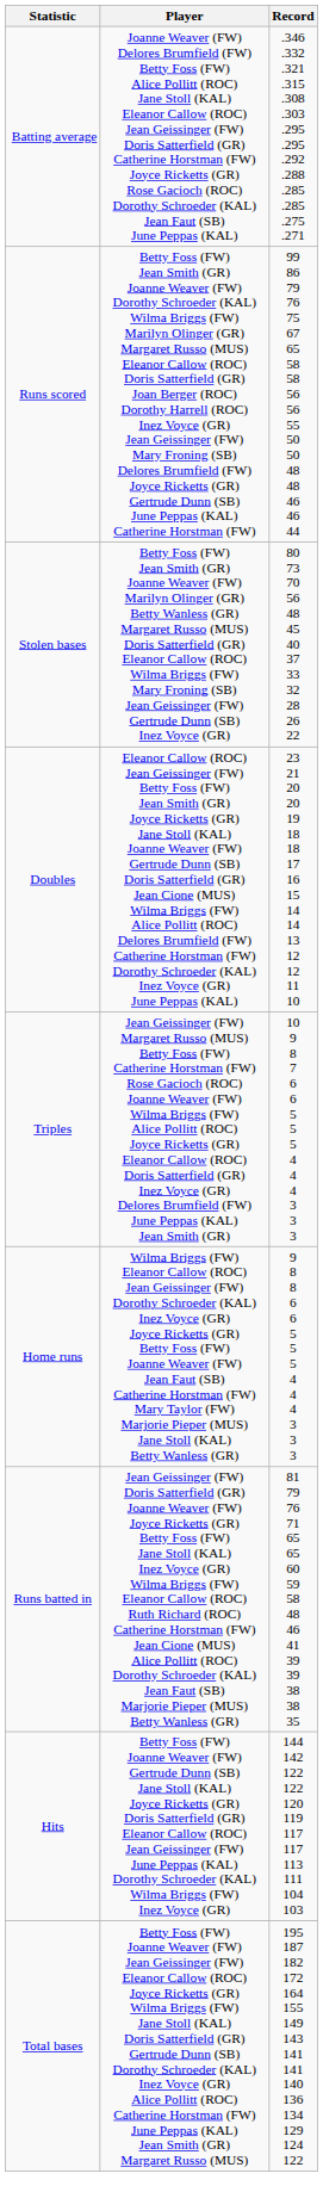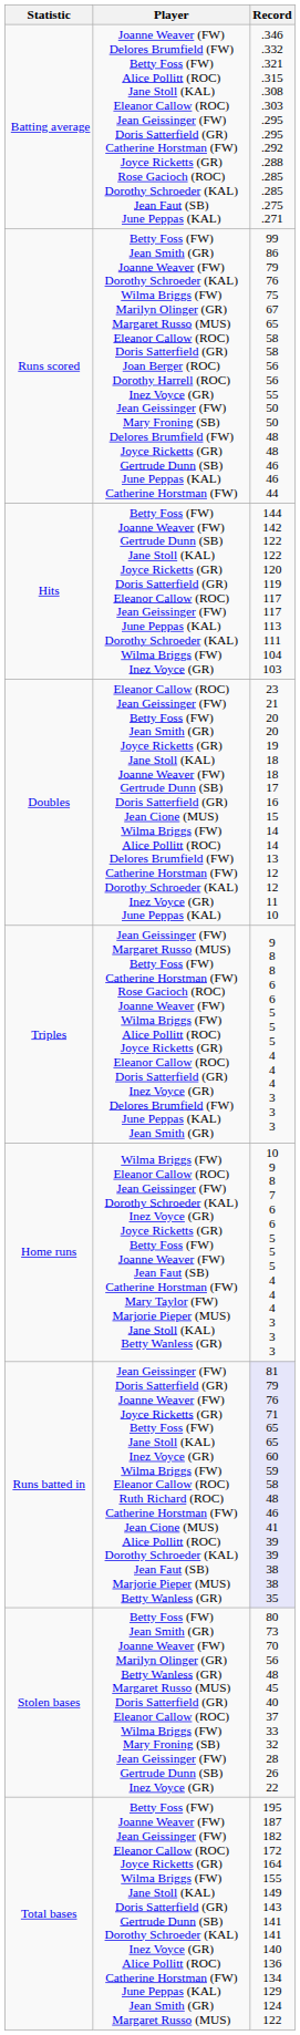 <table class="wikitable">
 <tr>
 <th>Statistic</th>
 <th>Player</th>
 <th>Record</th>
 </tr>
 <tr align=center>
 <td> <a href='#'>Batting average</a></td>
 <td><a href='#'>Joanne Weaver</a> (FW)<br><a href='#'>Delores Brumfield</a> (FW)<br><a href='#'>Betty Foss</a> (FW)<br><a href='#'>Alice Pollitt</a> (ROC)<br><a href='#'>Jane Stoll</a> (KAL)<br><a href='#'>Eleanor Callow</a> (ROC)<br><a href='#'>Jean Geissinger</a> (FW)<br><a href='#'>Doris Satterfield</a> (GR)<br>   <a href='#'>Catherine Horstman</a> (FW)   <br><a href='#'>Joyce Ricketts</a> (GR)<br><a href='#'>Rose Gacioch</a> (ROC)<br><a href='#'>Dorothy Schroeder</a> (KAL)<br><a href='#'>Jean Faut</a> (SB)<br><a href='#'>June Peppas</a> (KAL)</td>
 <td>.346 <br> .332 <br> .321 <br> .315 <br> .308 <br> .303 <br> .295 <br> .295 <br> .292 <br> .288 <br> .285 <br> .285 <br> .275 <br> .271</td>
 </tr>
 <tr align=center>
 <td><a href='#'>Runs scored</a></td>
 <td><a href='#'>Betty Foss</a> (FW)<br><a href='#'>Jean Smith</a> (GR)<br><a href='#'>Joanne Weaver</a> (FW)<br><a href='#'>Dorothy Schroeder</a> (KAL)<br><a href='#'>Wilma Briggs</a> (FW)<br><a href='#'>Marilyn Olinger</a> (GR)<br><a href='#'>Margaret Russo</a> (MUS)<br><a href='#'>Eleanor Callow</a> (ROC)<br><a href='#'>Doris Satterfield</a> (GR)<br><a href='#'>Joan Berger</a> (ROC)<br><a href='#'>Dorothy Harrell</a> (ROC)<br><a href='#'>Inez Voyce</a> (GR)<br><a href='#'>Jean Geissinger</a> (FW)<br><a href='#'>Mary Froning</a> (SB)<br><a href='#'>Delores Brumfield</a> (FW)<br><a href='#'>Joyce Ricketts</a> (GR)<br><a href='#'>Gertrude Dunn</a> (SB)<br><a href='#'>June Peppas</a> (KAL)<br><a href='#'>Catherine Horstman</a> (FW)</td>
 <td>99 <br> 86 <br> 79 <br> 76 <br> 75 <br> 67 <br> 65 <br> 58 <br> 58 <br> 56 <br> 56 <br> 55 <br> 50 <br> 50 <br> 48 <br> 48 <br> 46 <br> 46 <br> 44</td>
 </tr>
 <tr align=center>
-<td><a href='#'>Stolen bases</a></td>
-<td><a href='#'>Betty Foss</a> (FW)<br><a href='#'>Jean Smith</a> (GR)<br><a href='#'>Joanne Weaver</a> (FW)<br><a href='#'>Marilyn Olinger</a> (GR)<br><a href='#'>Betty Wanless</a> (GR)<br><a href='#'>Margaret Russo</a> (MUS)<br><a href='#'>Doris Satterfield</a> (GR)<br><a href='#'>Eleanor Callow</a> (ROC)<br><a href='#'>Wilma Briggs</a> (FW)<br><a href='#'>Mary Froning</a> (SB)<br><a href='#'>Jean Geissinger</a> (FW)<br><a href='#'>Gertrude Dunn</a> (SB)<br><a href='#'>Inez Voyce</a> (GR)</td>
-<td>80 <br> 73 <br> 70 <br> 56 <br> 48 <br> 45 <br> 40 <br> 37 <br> 33 <br> 32 <br> 28 <br> 26 <br> 22</td>
+<td><a href='#'>Hits</a></td>
+<td><a href='#'>Betty Foss</a> (FW)<br><a href='#'>Joanne Weaver</a> (FW)<br><a href='#'>Gertrude Dunn</a> (SB)<br><a href='#'>Jane Stoll</a> (KAL)<br><a href='#'>Joyce Ricketts</a> (GR)<br><a href='#'>Doris Satterfield</a> (GR)<br><a href='#'>Eleanor Callow</a> (ROC)<br><a href='#'>Jean Geissinger</a> (FW)<br><a href='#'>June Peppas</a> (KAL)<br><a href='#'>Dorothy Schroeder</a> (KAL)<br><a href='#'>Wilma Briggs</a> (FW)<br><a href='#'>Inez Voyce</a> (GR)</td>
+<td>144 <br> 142 <br> 122 <br> 122 <br> 120 <br> 119 <br> 117 <br> 117 <br> 113 <br> 111 <br> 104 <br> 103</td>
 </tr>
 <tr align=center>
 <td><a href='#'>Doubles</a></td>
 <td><a href='#'>Eleanor Callow</a> (ROC)<br><a href='#'>Jean Geissinger</a> (FW)<br><a href='#'>Betty Foss</a> (FW)<br><a href='#'>Jean Smith</a> (GR)<br><a href='#'>Joyce Ricketts</a> (GR)<br><a href='#'>Jane Stoll</a> (KAL)<br><a href='#'>Joanne Weaver</a> (FW)<br><a href='#'>Gertrude Dunn</a> (SB)<br><a href='#'>Doris Satterfield</a> (GR)<br><a href='#'>Jean Cione</a> (MUS)<br><a href='#'>Wilma Briggs</a> (FW)<br><a href='#'>Alice Pollitt</a> (ROC)<br><a href='#'>Delores Brumfield</a> (FW)<br><a href='#'>Catherine Horstman</a> (FW)<br><a href='#'>Dorothy Schroeder</a> (KAL)<br><a href='#'>Inez Voyce</a> (GR)<br><a href='#'>June Peppas</a> (KAL)</td>
 <td>23 <br> 21 <br> 20 <br> 20 <br> 19 <br> 18 <br> 18 <br> 17 <br> 16 <br> 15 <br> 14 <br> 14 <br> 13 <br> 12 <br> 12 <br> 11 <br> 10</td>
 </tr>
 <tr align=center>
 <td><a href='#'>Triples</a></td>
 <td><a href='#'>Jean Geissinger</a> (FW)<br><a href='#'>Margaret Russo</a> (MUS)<br><a href='#'>Betty Foss</a> (FW)<br><a href='#'>Catherine Horstman</a> (FW)<br><a href='#'>Rose Gacioch</a> (ROC)<br><a href='#'>Joanne Weaver</a> (FW)<br><a href='#'>Wilma Briggs</a> (FW)<br><a href='#'>Alice Pollitt</a> (ROC)<br><a href='#'>Joyce Ricketts</a> (GR)<br><a href='#'>Eleanor Callow</a> (ROC)<br><a href='#'>Doris Satterfield</a> (GR)<br><a href='#'>Inez Voyce</a> (GR)<br><a href='#'>Delores Brumfield</a> (FW)<br><a href='#'>June Peppas</a> (KAL)<br><a href='#'>Jean Smith</a> (GR)</td>
-<td>10 <br> 9 <br> 8 <br> 7 <br> 6 <br> 6 <br> 5 <br> 5 <br> 5 <br> 4 <br> 4 <br> 4 <br> 3 <br> 3 <br> 3</td>
+<td>9 <br> 8 <br> 8 <br> 6 <br> 6 <br> 5 <br> 5 <br> 5 <br> 4 <br> 4 <br> 4 <br> 3 <br> 3 <br> 3</td>
 </tr>
 <tr align=center>
 <td><a href='#'>Home runs</a></td>
 <td><a href='#'>Wilma Briggs</a> (FW)<br><a href='#'>Eleanor Callow</a> (ROC)<br><a href='#'>Jean Geissinger</a> (FW)<br><a href='#'>Dorothy Schroeder</a> (KAL)<br><a href='#'>Inez Voyce</a> (GR)<br><a href='#'>Joyce Ricketts</a> (GR)<br><a href='#'>Betty Foss</a> (FW)<br><a href='#'>Joanne Weaver</a> (FW)<br><a href='#'>Jean Faut</a> (SB)<br><a href='#'>Catherine Horstman</a> (FW)<br><a href='#'>Mary Taylor</a> (FW)<br><a href='#'>Marjorie Pieper</a> (MUS)<br><a href='#'>Jane Stoll</a> (KAL)<br><a href='#'>Betty Wanless</a> (GR)</td>
-<td>9 <br> 8 <br> 8 <br> 6 <br> 6 <br> 5 <br> 5 <br> 5 <br> 4 <br> 4 <br> 4 <br> 3 <br> 3 <br> 3</td>
+<td>10 <br> 9 <br> 8 <br> 7 <br> 6 <br> 6 <br> 5 <br> 5 <br> 5 <br> 4 <br> 4 <br> 4 <br> 3 <br> 3 <br> 3</td>
 </tr>
 <tr align=center>
 <td><a href='#'>Runs batted in</a></td>
 <td><a href='#'>Jean Geissinger</a> (FW)<br><a href='#'>Doris Satterfield</a> (GR)<br><a href='#'>Joanne Weaver</a> (FW)<br><a href='#'>Joyce Ricketts</a> (GR)<br><a href='#'>Betty Foss</a> (FW)<br><a href='#'>Jane Stoll</a> (KAL)<br><a href='#'>Inez Voyce</a> (GR)<br><a href='#'>Wilma Briggs</a> (FW)<br><a href='#'>Eleanor Callow</a> (ROC)<br><a href='#'>Ruth Richard</a> (ROC)<br><a href='#'>Catherine Horstman</a> (FW)<br><a href='#'>Jean Cione</a> (MUS)<br><a href='#'>Alice Pollitt</a> (ROC)<br><a href='#'>Dorothy Schroeder</a> (KAL)<br><a href='#'>Jean Faut</a> (SB)<br><a href='#'>Marjorie Pieper</a> (MUS)<br><a href='#'>Betty Wanless</a> (GR)</td>
-<td>81 <br> 79 <br> 76 <br> 71 <br> 65 <br> 65 <br> 60 <br> 59 <br> 58 <br> 48 <br> 46 <br> 41 <br> 39 <br> 39 <br> 38 <br> 38 <br> 35</td>
+<td style="background: lavender;">81 <br> 79 <br> 76 <br> 71 <br> 65 <br> 65 <br> 60 <br> 59 <br> 58 <br> 48 <br> 46 <br> 41 <br> 39 <br> 39 <br> 38 <br> 38 <br> 35</td>
 </tr>
 <tr align=center>
-<td><a href='#'>Hits</a></td>
-<td><a href='#'>Betty Foss</a> (FW)<br><a href='#'>Joanne Weaver</a> (FW)<br><a href='#'>Gertrude Dunn</a> (SB)<br><a href='#'>Jane Stoll</a> (KAL)<br><a href='#'>Joyce Ricketts</a> (GR)<br><a href='#'>Doris Satterfield</a> (GR)<br><a href='#'>Eleanor Callow</a> (ROC)<br><a href='#'>Jean Geissinger</a> (FW)<br><a href='#'>June Peppas</a> (KAL)<br><a href='#'>Dorothy Schroeder</a> (KAL)<br><a href='#'>Wilma Briggs</a> (FW)<br><a href='#'>Inez Voyce</a> (GR)</td>
-<td>144 <br> 142 <br> 122 <br> 122 <br> 120 <br> 119 <br> 117 <br> 117 <br> 113 <br> 111 <br> 104 <br> 103</td>
+<td><a href='#'>Stolen bases</a></td>
+<td><a href='#'>Betty Foss</a> (FW)<br><a href='#'>Jean Smith</a> (GR)<br><a href='#'>Joanne Weaver</a> (FW)<br><a href='#'>Marilyn Olinger</a> (GR)<br><a href='#'>Betty Wanless</a> (GR)<br><a href='#'>Margaret Russo</a> (MUS)<br><a href='#'>Doris Satterfield</a> (GR)<br><a href='#'>Eleanor Callow</a> (ROC)<br><a href='#'>Wilma Briggs</a> (FW)<br><a href='#'>Mary Froning</a> (SB)<br><a href='#'>Jean Geissinger</a> (FW)<br><a href='#'>Gertrude Dunn</a> (SB)<br><a href='#'>Inez Voyce</a> (GR)</td>
+<td>80 <br> 73 <br> 70 <br> 56 <br> 48 <br> 45 <br> 40 <br> 37 <br> 33 <br> 32 <br> 28 <br> 26 <br> 22</td>
 </tr>
 <tr align=center>
 <td><a href='#'>Total bases</a></td>
 <td><a href='#'>Betty Foss</a> (FW)<br><a href='#'>Joanne Weaver</a> (FW)<br><a href='#'>Jean Geissinger</a> (FW)<br><a href='#'>Eleanor Callow</a> (ROC)<br><a href='#'>Joyce Ricketts</a> (GR)<br><a href='#'>Wilma Briggs</a> (FW)<br><a href='#'>Jane Stoll</a> (KAL)<br><a href='#'>Doris Satterfield</a> (GR)<br><a href='#'>Gertrude Dunn</a> (SB)<br><a href='#'>Dorothy Schroeder</a> (KAL)<br><a href='#'>Inez Voyce</a> (GR)<br><a href='#'>Alice Pollitt</a> (ROC)<br><a href='#'>Catherine Horstman</a> (FW)<br><a href='#'>June Peppas</a> (KAL)<br><a href='#'>Jean Smith</a> (GR)<br><a href='#'>Margaret Russo</a> (MUS)</td>
 <td>195 <br> 187 <br> 182 <br> 172 <br> 164 <br> 155 <br> 149 <br> 143 <br> 141 <br> 141 <br> 140 <br> 136 <br> 134 <br> 129 <br> 124 <br> 122</td>
 </tr>
 </table>
